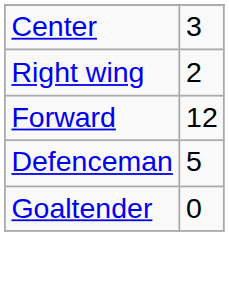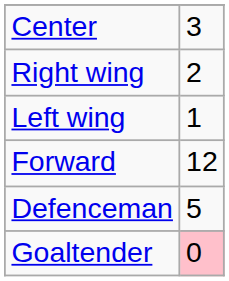 <table class="wikitable">
 <tr>
 </tr>
 <tr>
 <td><a href='#'>Center</a></td>
 <td>3</td>
 </tr>
 <tr>
 <td><a href='#'>Right wing</a></td>
 <td>2</td>
 </tr>
 <tr>
+<td><a href='#'>Left wing</a></td>
+<td>1</td>
+</tr>
+<tr>
 <td><a href='#'>Forward</a></td>
 <td>12</td>
 </tr>
 <tr>
 <td><a href='#'>Defenceman</a></td>
 <td>5</td>
 </tr>
 <tr>
 <td><a href='#'>Goaltender</a></td>
-<td>0</td>
+<td style="background: pink;">0</td>
 </tr>
 </table>
